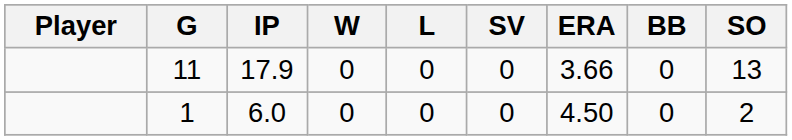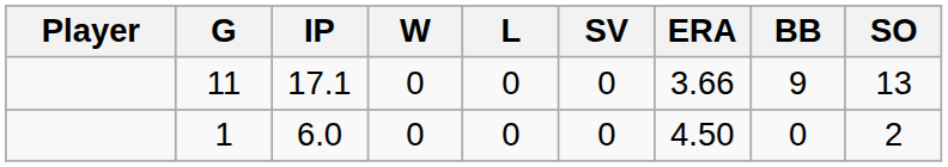 <table class="wikitable sortable">
 <tr>
 <th bgcolor="#DDDDFF" width="16%">Player</th>
 <th bgcolor="#DDDDFF" width="9%">G</th>
 <th bgcolor="#DDDDFF" width="9%">IP</th>
 <th bgcolor="#DDDDFF" width="9%">W</th>
 <th bgcolor="#DDDDFF" width="9%">L</th>
 <th bgcolor="#DDDDFF" width="9%">SV</th>
 <th bgcolor="#DDDDFF" width="9%">ERA</th>
 <th bgcolor="#DDDDFF" width="9%">BB</th>
 <th bgcolor="#DDDDFF" width="9%">SO</th>
 </tr>
 <tr align="center">
 <td></td>
 <td>11</td>
-<td>17.9</td>
+<td>17.1</td>
 <td>0</td>
 <td>0</td>
 <td>0</td>
 <td>3.66</td>
-<td>0</td>
+<td>9</td>
 <td>13</td>
 </tr>
 <tr align="center">
 <td></td>
 <td>1</td>
 <td>6.0</td>
 <td>0</td>
 <td>0</td>
 <td>0</td>
 <td>4.50</td>
 <td>0</td>
 <td>2</td>
 </tr>
 </table>
